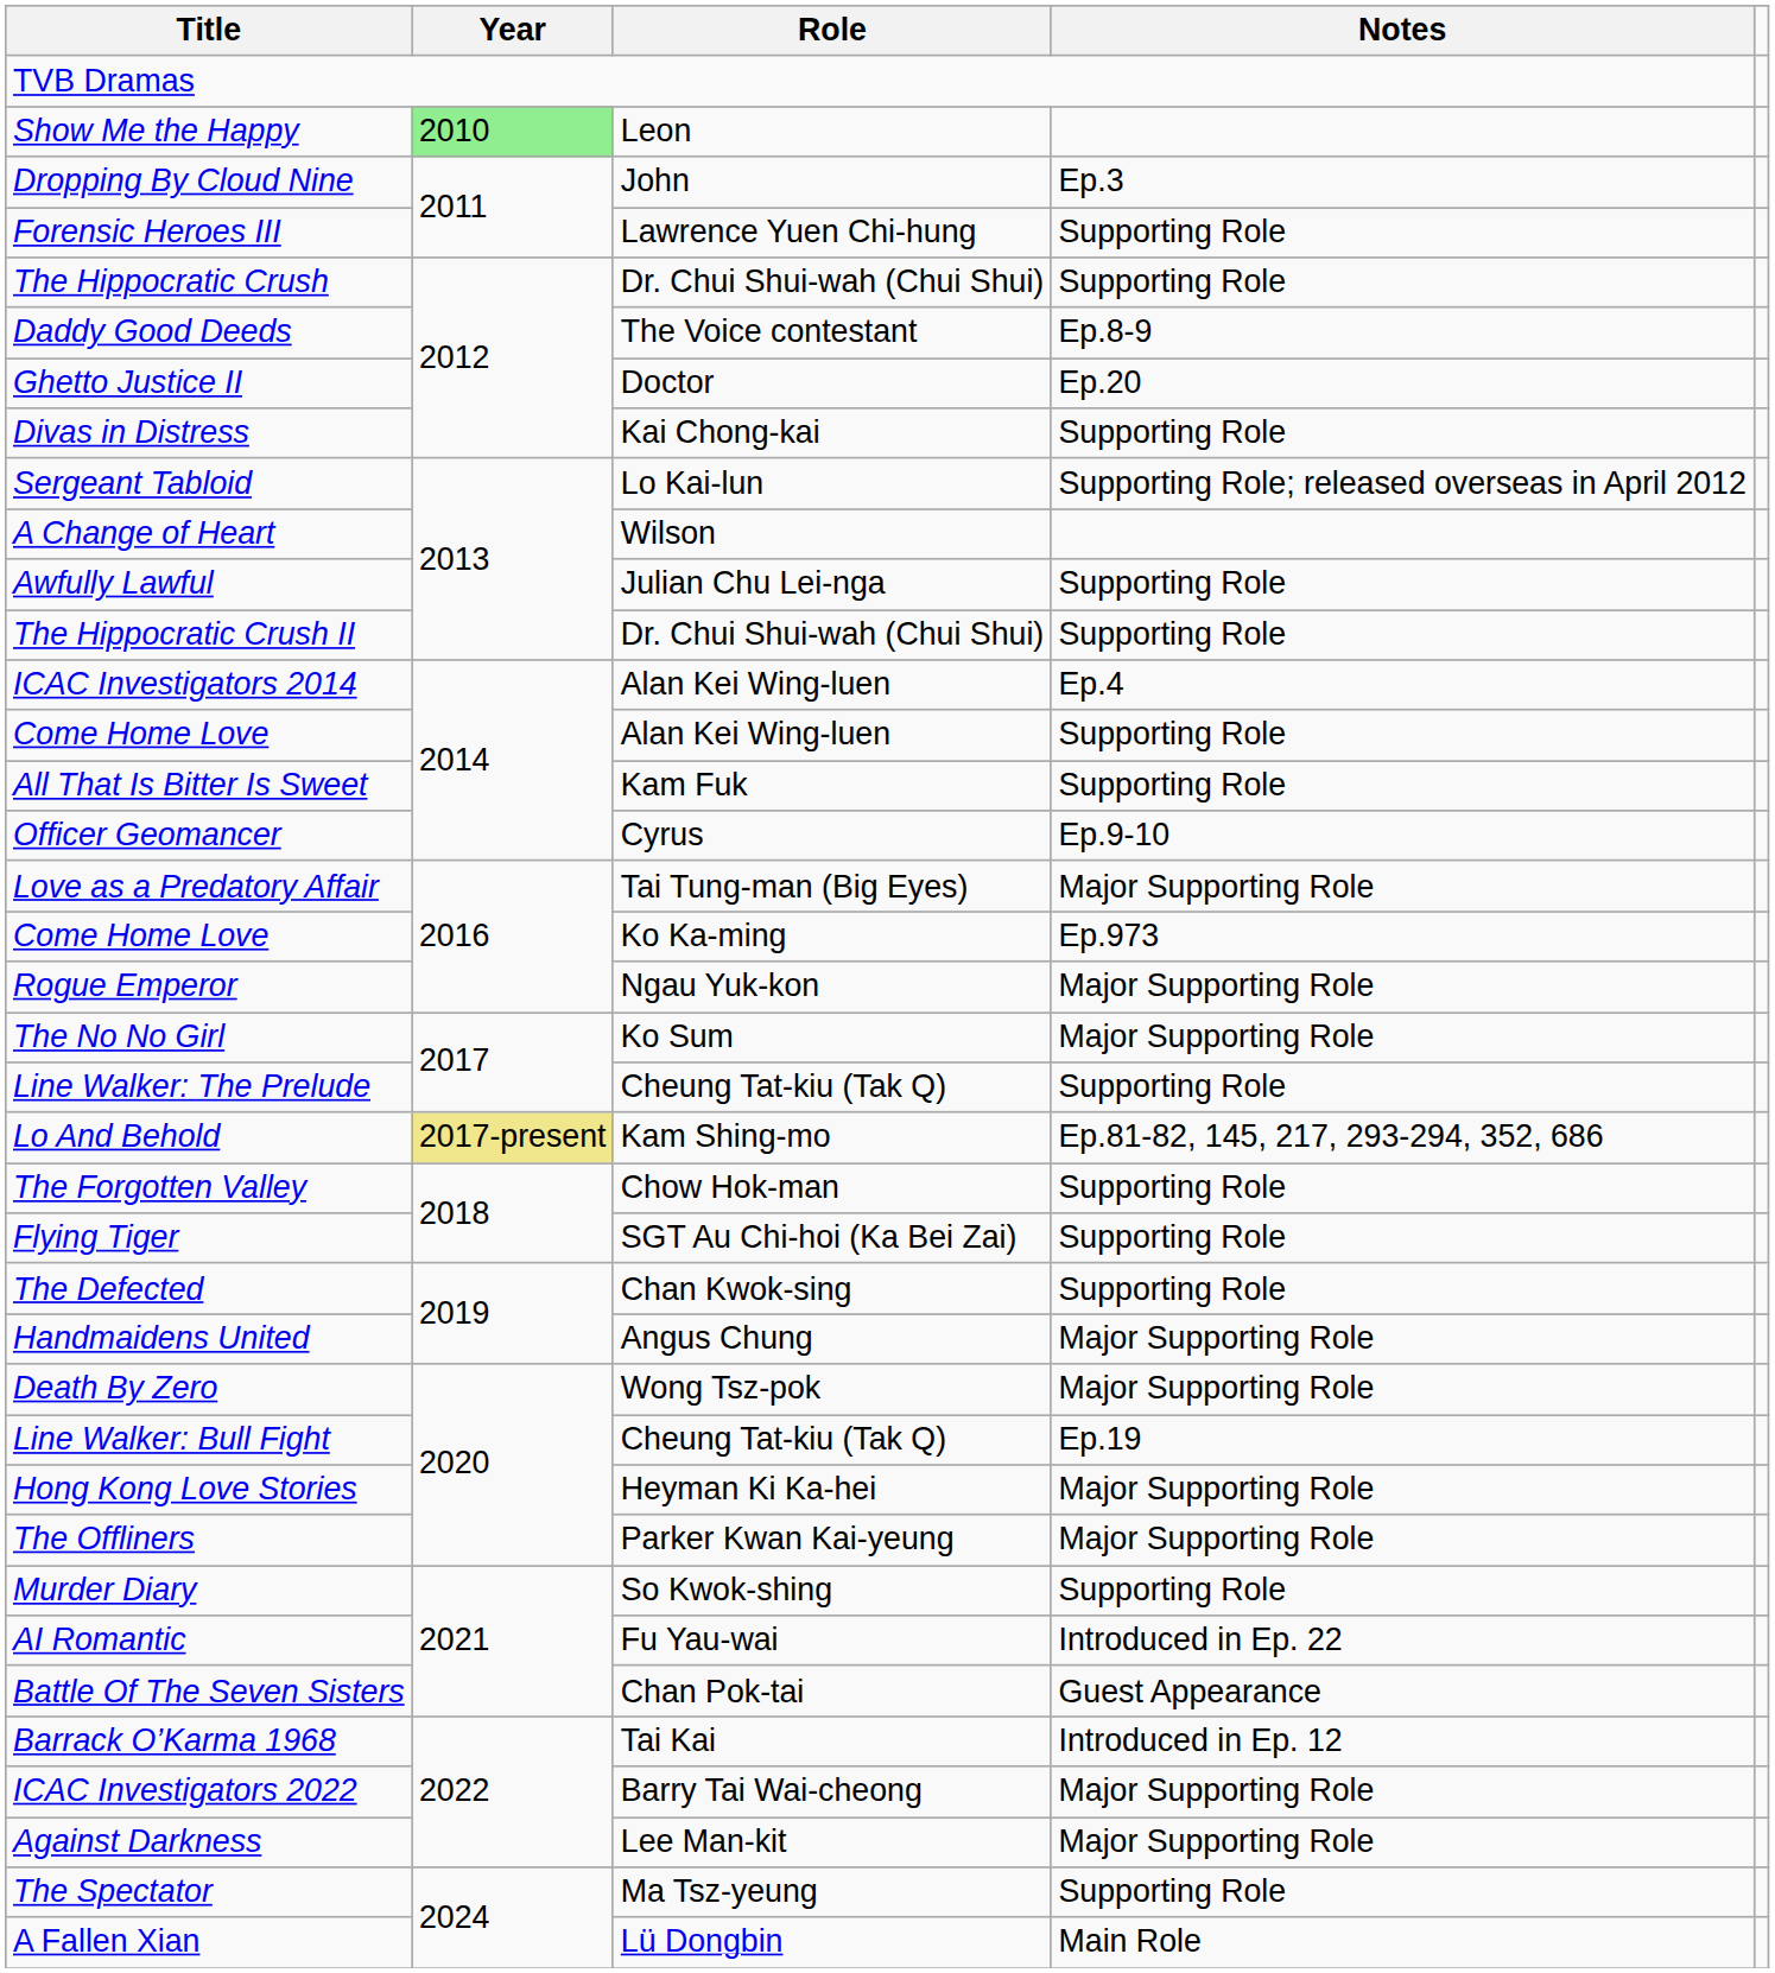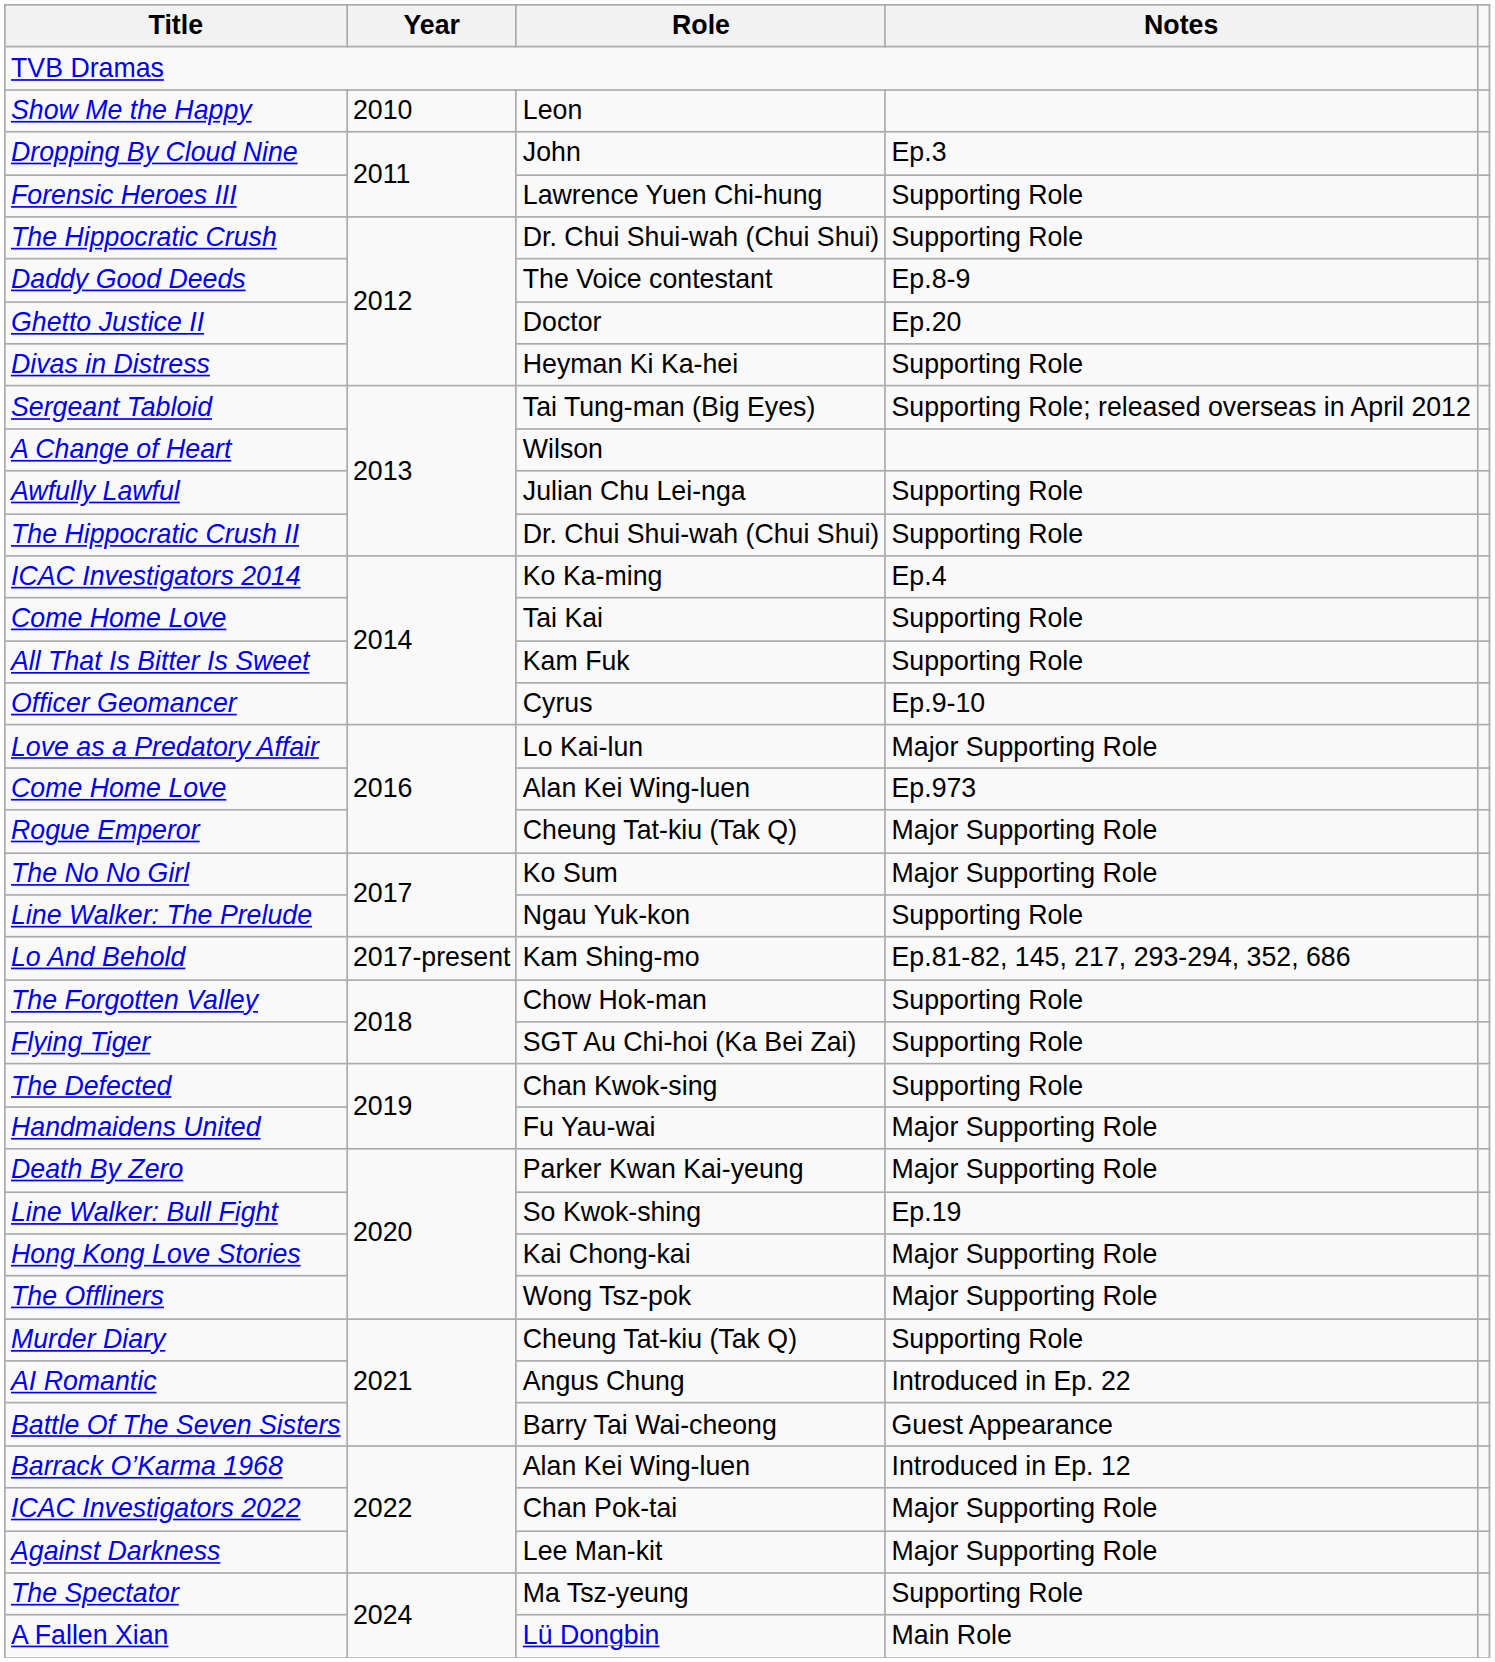 <table class="wikitable plainrowheaders sortable">
 <tr>
 <th scope="col">Title</th>
 <th scope="col">Year</th>
 <th scope="col">Role</th>
 <th scope="col" class="unsortable">Notes</th>
 <td></td>
 </tr>
 <tr>
 <td colspan="4"><a href='#'>TVB Dramas</a></td>
 <td></td>
 </tr>
 <tr>
 <td><em><a href='#'>Show Me the Happy</a></em></td>
-<td style="background: lightgreen;">2010</td>
+<td>2010</td>
 <td>Leon</td>
 <td></td>
 <td></td>
 </tr>
 <tr>
 <td><em><a href='#'>Dropping By Cloud Nine</a></em></td>
 <td rowspan="2">2011</td>
 <td>John</td>
 <td>Ep.3</td>
 <td></td>
 </tr>
 <tr>
 <td><em><a href='#'>Forensic Heroes III</a></em></td>
 <td>Lawrence Yuen Chi-hung</td>
 <td>Supporting Role</td>
 <td></td>
 </tr>
 <tr>
 <td><em><a href='#'>The Hippocratic Crush</a></em></td>
 <td rowspan="4">2012</td>
 <td>Dr. Chui Shui-wah (Chui Shui)</td>
 <td>Supporting Role</td>
 <td></td>
 </tr>
 <tr>
 <td><em><a href='#'>Daddy Good Deeds</a></em></td>
 <td>The Voice contestant</td>
 <td>Ep.8-9</td>
 <td></td>
 </tr>
 <tr>
 <td><em><a href='#'>Ghetto Justice II</a></em></td>
 <td>Doctor</td>
 <td>Ep.20</td>
 <td></td>
 </tr>
 <tr>
 <td><em><a href='#'>Divas in Distress</a></em></td>
-<td>Kai Chong-kai</td>
+<td>Heyman Ki Ka-hei</td>
 <td>Supporting Role</td>
 <td></td>
 </tr>
 <tr>
 <td><em><a href='#'>Sergeant Tabloid</a></em></td>
 <td rowspan="4">2013</td>
-<td>Lo Kai-lun</td>
+<td>Tai Tung-man (Big Eyes)</td>
 <td>Supporting Role; released overseas in April 2012</td>
 <td></td>
 </tr>
 <tr>
 <td><em><a href='#'>A Change of Heart</a></em></td>
 <td>Wilson</td>
 <td></td>
 <td></td>
 </tr>
 <tr>
 <td><em><a href='#'>Awfully Lawful</a></em></td>
 <td>Julian Chu Lei-nga</td>
 <td>Supporting Role</td>
 <td></td>
 </tr>
 <tr>
 <td><em><a href='#'>The Hippocratic Crush II</a></em></td>
 <td>Dr. Chui Shui-wah (Chui Shui)</td>
 <td>Supporting Role</td>
 <td></td>
 </tr>
 <tr>
 <td><em><a href='#'>ICAC Investigators 2014</a></em></td>
 <td rowspan="4">2014</td>
-<td>Alan Kei Wing-luen</td>
+<td>Ko Ka-ming</td>
 <td>Ep.4</td>
 <td></td>
 </tr>
 <tr>
 <td><em><a href='#'>Come Home Love</a></em></td>
-<td>Alan Kei Wing-luen</td>
+<td>Tai Kai</td>
 <td>Supporting Role</td>
 <td></td>
 </tr>
 <tr>
 <td><em><a href='#'>All That Is Bitter Is Sweet</a></em></td>
 <td>Kam Fuk</td>
 <td>Supporting Role</td>
 <td></td>
 </tr>
 <tr>
 <td><em><a href='#'>Officer Geomancer</a></em></td>
 <td>Cyrus</td>
 <td>Ep.9-10</td>
 <td></td>
 </tr>
 <tr>
 <td><em><a href='#'>Love as a Predatory Affair</a></em></td>
 <td rowspan="3">2016</td>
-<td>Tai Tung-man (Big Eyes)</td>
+<td>Lo Kai-lun</td>
 <td>Major Supporting Role</td>
 <td></td>
 </tr>
 <tr>
 <td><em><a href='#'>Come Home Love</a></em></td>
-<td>Ko Ka-ming</td>
+<td>Alan Kei Wing-luen</td>
 <td>Ep.973</td>
 </tr>
 <tr>
 <td><em><a href='#'>Rogue Emperor</a></em></td>
-<td>Ngau Yuk-kon</td>
+<td>Cheung Tat-kiu (Tak Q)</td>
 <td>Major Supporting Role</td>
 <td></td>
 </tr>
 <tr>
 <td><em><a href='#'>The No No Girl</a></em></td>
 <td rowspan="2">2017</td>
 <td>Ko Sum</td>
 <td>Major Supporting Role</td>
 <td></td>
 </tr>
 <tr>
 <td><em><a href='#'>Line Walker: The Prelude</a></em></td>
-<td>Cheung Tat-kiu (Tak Q)</td>
+<td>Ngau Yuk-kon</td>
 <td>Supporting Role</td>
 <td></td>
 </tr>
 <tr>
 <td><em><a href='#'>Lo And Behold</a></em></td>
-<td style="background: khaki;">2017-present</td>
+<td>2017-present</td>
 <td>Kam Shing-mo</td>
 <td>Ep.81-82, 145, 217, 293-294, 352, 686</td>
 <td></td>
 </tr>
 <tr>
 <td><em><a href='#'>The Forgotten Valley</a></em></td>
 <td rowspan="2">2018</td>
 <td>Chow Hok-man</td>
 <td>Supporting Role</td>
 <td></td>
 </tr>
 <tr>
 <td><em><a href='#'>Flying Tiger</a></em></td>
 <td>SGT Au Chi-hoi (Ka Bei Zai)</td>
 <td>Supporting Role</td>
 <td></td>
 </tr>
 <tr>
 <td><em><a href='#'>The Defected</a></em></td>
 <td rowspan="2">2019</td>
 <td>Chan Kwok-sing</td>
 <td>Supporting Role</td>
 <td></td>
 </tr>
 <tr>
 <td><em><a href='#'>Handmaidens United</a></em></td>
-<td>Angus Chung</td>
+<td>Fu Yau-wai</td>
 <td>Major Supporting Role</td>
 <td></td>
 </tr>
 <tr>
 <td><em><a href='#'>Death By Zero</a></em></td>
 <td rowspan="4">2020</td>
-<td>Wong Tsz-pok</td>
+<td>Parker Kwan Kai-yeung</td>
 <td>Major Supporting Role</td>
 <td></td>
 </tr>
 <tr>
 <td><em><a href='#'>Line Walker: Bull Fight</a></em></td>
-<td>Cheung Tat-kiu (Tak Q)</td>
+<td>So Kwok-shing</td>
 <td>Ep.19</td>
 <td></td>
 </tr>
 <tr>
 <td><em><a href='#'>Hong Kong Love Stories</a></em></td>
-<td>Heyman Ki Ka-hei</td>
+<td>Kai Chong-kai</td>
 <td>Major Supporting Role</td>
 <td></td>
 </tr>
 <tr>
 <td><em><a href='#'>The Offliners</a></em></td>
-<td>Parker Kwan Kai-yeung</td>
+<td>Wong Tsz-pok</td>
 <td>Major Supporting Role</td>
 <td></td>
 </tr>
 <tr>
 <td><em><a href='#'>Murder Diary</a></em></td>
 <td rowspan="3">2021</td>
-<td>So Kwok-shing</td>
+<td>Cheung Tat-kiu (Tak Q)</td>
 <td>Supporting Role</td>
 <td></td>
 </tr>
 <tr>
 <td><em><a href='#'>AI Romantic</a></em></td>
-<td>Fu Yau-wai</td>
+<td>Angus Chung</td>
 <td>Introduced in Ep. 22</td>
 <td></td>
 </tr>
 <tr>
 <td><em><a href='#'>Battle Of The Seven Sisters</a></em></td>
-<td>Chan Pok-tai</td>
+<td>Barry Tai Wai-cheong</td>
 <td>Guest Appearance</td>
 <td></td>
 </tr>
 <tr>
 <td><em><a href='#'>Barrack O’Karma 1968</a></em></td>
 <td rowspan="3">2022</td>
-<td>Tai Kai</td>
+<td>Alan Kei Wing-luen</td>
 <td>Introduced in Ep. 12</td>
 <td></td>
 </tr>
 <tr>
 <td><em><a href='#'>ICAC Investigators 2022</a></em></td>
-<td>Barry Tai Wai-cheong</td>
+<td>Chan Pok-tai</td>
 <td>Major Supporting Role</td>
 <td></td>
 </tr>
 <tr>
 <td><em><a href='#'>Against Darkness</a></em></td>
 <td>Lee Man-kit</td>
 <td>Major Supporting Role</td>
 </tr>
 <tr>
 <td><em><a href='#'>The Spectator</a></em></td>
 <td rowspan="2">2024</td>
 <td>Ma Tsz-yeung</td>
 <td>Supporting Role</td>
 <td></td>
 </tr>
 <tr>
 <td><a href='#'>A Fallen Xian</a></td>
 <td><a href='#'>Lü Dongbin</a></td>
 <td>Main Role</td>
 <td></td>
 </tr>
 </table>
